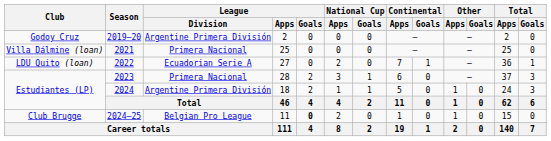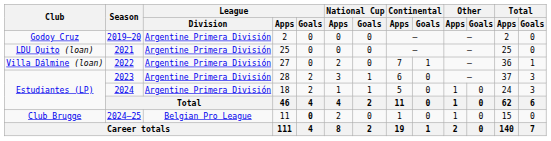 <table class="wikitable" style="text-align:center">
 <tr>
 <th rowspan="2">Club</th>
 <th rowspan="2">Season</th>
 <th colspan="3">League</th>
 <th colspan="2">National Cup</th>
 <th colspan="2">Continental</th>
 <th colspan="2">Other</th>
 <th colspan="2">Total</th>
 </tr>
 <tr>
 <th>Division</th>
 <th>Apps</th>
 <th>Goals</th>
 <th>Apps</th>
 <th>Goals</th>
 <th>Apps</th>
 <th>Goals</th>
 <th>Apps</th>
 <th>Goals</th>
 <th>Apps</th>
 <th>Goals</th>
 </tr>
 <tr>
 <td><a href='#'>Godoy Cruz</a></td>
 <td><a href='#'>2019–20</a></td>
 <td><a href='#'>Argentine Primera División</a></td>
 <td>2</td>
 <td>0</td>
 <td>0</td>
 <td>0</td>
 <td colspan="2">—</td>
 <td colspan="2">—</td>
 <td>2</td>
 <td>0</td>
 </tr>
 <tr>
-<td><a href='#'>Villa Dálmine</a> <em>(loan)</em></td>
+<td><a href='#'>LDU Quito</a> <em>(loan)</em></td>
 <td><a href='#'>2021</a></td>
-<td><a href='#'>Primera Nacional</a></td>
+<td><a href='#'>Argentine Primera División</a></td>
 <td>25</td>
 <td>0</td>
 <td>0</td>
 <td>0</td>
 <td colspan="2">—</td>
 <td colspan="2">—</td>
 <td>25</td>
 <td>0</td>
 </tr>
 <tr>
-<td><a href='#'>LDU Quito</a> <em>(loan)</em></td>
+<td><a href='#'>Villa Dálmine</a> <em>(loan)</em></td>
 <td><a href='#'>2022</a></td>
-<td><a href='#'>Ecuadorian Serie A</a></td>
+<td><a href='#'>Argentine Primera División</a></td>
 <td>27</td>
 <td>0</td>
 <td>2</td>
 <td>0</td>
 <td>7</td>
 <td>1</td>
 <td colspan="2">—</td>
 <td>36</td>
 <td>1</td>
 </tr>
 <tr>
 <td rowspan="3"><a href='#'>Estudiantes (LP)</a></td>
 <td><a href='#'>2023</a></td>
-<td><a href='#'>Primera Nacional</a></td>
+<td><a href='#'>Argentine Primera División</a></td>
 <td>28</td>
 <td>2</td>
 <td>3</td>
 <td>1</td>
 <td>6</td>
 <td>0</td>
 <td colspan="2">—</td>
 <td>37</td>
 <td>3</td>
 </tr>
 <tr>
 <td><a href='#'>2024</a></td>
 <td><a href='#'>Argentine Primera División</a></td>
 <td>18</td>
 <td>2</td>
 <td>1</td>
 <td>1</td>
 <td>5</td>
 <td>0</td>
 <td>1</td>
 <td>0</td>
 <td>24</td>
 <td>3</td>
 </tr>
 <tr>
 <th colspan="2">Total</th>
 <th>46</th>
 <th>4</th>
 <th>4</th>
 <th>2</th>
 <th>11</th>
 <th>0</th>
 <th>1</th>
 <th>0</th>
 <th>62</th>
 <th>6</th>
 </tr>
 <tr>
 <td><a href='#'>Club Brugge</a></td>
 <td><a href='#'>2024–25</a></td>
 <td><a href='#'>Belgian Pro League</a></td>
 <td>11</td>
 <td><strong>0</strong></td>
 <td>2</td>
 <td>0</td>
 <td>1</td>
 <td>0</td>
 <td>1</td>
 <td>0</td>
 <td>15</td>
 <td>0</td>
 </tr>
 <tr>
 <th colspan="3">Career totals</th>
 <th>111</th>
 <th>4</th>
 <th>8</th>
 <th>2</th>
 <th>19</th>
 <th>1</th>
 <th>2</th>
 <th>0</th>
 <th>140</th>
 <th>7</th>
 </tr>
 </table>
